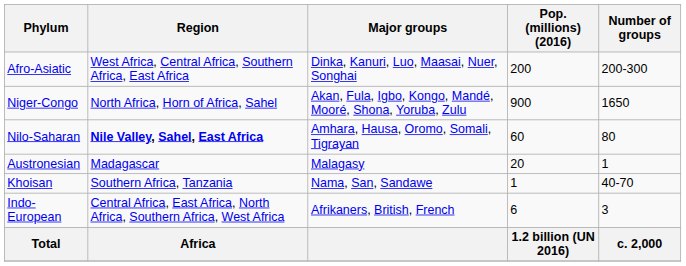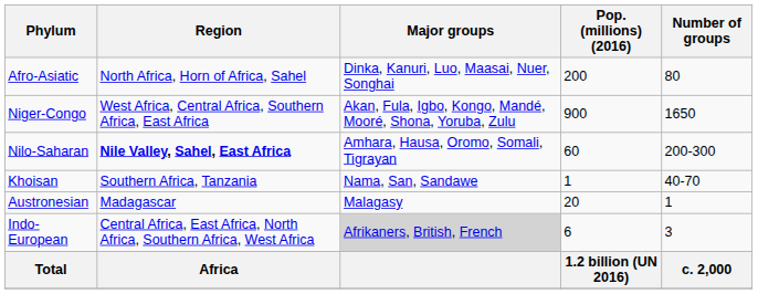 <table class = "wikitable sortable">
 <tr>
 <th>Phylum</th>
 <th>Region</th>
 <th>Major groups</th>
 <th>Pop. (millions)<br>(2016)<br></th>
 <th>Number of groups</th>
 </tr>
 <tr>
 <td><a href='#'>Afro-Asiatic</a></td>
-<td><a href='#'>West Africa</a>, <a href='#'>Central Africa</a>, <a href='#'>Southern Africa</a>, <a href='#'>East Africa</a></td>
+<td><a href='#'>North Africa</a>, <a href='#'>Horn of Africa</a>, <a href='#'>Sahel</a></td>
 <td><a href='#'>Dinka</a>, <a href='#'>Kanuri</a>, <a href='#'>Luo</a>, <a href='#'>Maasai</a>, <a href='#'>Nuer</a>, <a href='#'>Songhai</a></td>
 <td>200</td>
-<td>200-300</td>
+<td>80</td>
 </tr>
 <tr>
 <td><a href='#'>Niger-Congo</a></td>
-<td><a href='#'>North Africa</a>, <a href='#'>Horn of Africa</a>, <a href='#'>Sahel</a></td>
+<td><a href='#'>West Africa</a>, <a href='#'>Central Africa</a>, <a href='#'>Southern Africa</a>, <a href='#'>East Africa</a></td>
 <td><a href='#'>Akan</a>, <a href='#'>Fula</a>, <a href='#'>Igbo</a>, <a href='#'>Kongo</a>, <a href='#'>Mandé</a>, <a href='#'>Mooré</a>, <a href='#'>Shona</a>, <a href='#'>Yoruba</a>, <a href='#'>Zulu</a></td>
 <td>900</td>
 <td>1650</td>
 </tr>
 <tr>
 <td><a href='#'>Nilo-Saharan</a></td>
 <td><strong><a href='#'>Nile Valley</a>, <a href='#'>Sahel</a>, <a href='#'>East Africa</a></strong></td>
 <td><a href='#'>Amhara</a>, <a href='#'>Hausa</a>, <a href='#'>Oromo</a>, <a href='#'>Somali</a>, <a href='#'>Tigrayan</a></td>
 <td>60</td>
-<td>80</td>
+<td>200-300</td>
+</tr>
+<tr>
+<td><a href='#'>Khoisan</a></td>
+<td><a href='#'>Southern Africa</a>, <a href='#'>Tanzania</a></td>
+<td><a href='#'>Nama</a>, <a href='#'>San</a>, <a href='#'>Sandawe</a></td>
+<td>1</td>
+<td>40-70</td>
 </tr>
 <tr>
 <td><a href='#'>Austronesian</a></td>
 <td><a href='#'>Madagascar</a></td>
 <td><a href='#'>Malagasy</a></td>
 <td>20</td>
 <td>1</td>
 </tr>
 <tr>
-<td><a href='#'>Khoisan</a></td>
-<td><a href='#'>Southern Africa</a>, <a href='#'>Tanzania</a></td>
-<td><a href='#'>Nama</a>, <a href='#'>San</a>, <a href='#'>Sandawe</a></td>
-<td>1</td>
-<td>40-70</td>
-</tr>
-<tr>
 <td><a href='#'>Indo-European</a></td>
 <td><a href='#'>Central Africa</a>, <a href='#'>East Africa</a>, <a href='#'>North Africa</a>, <a href='#'>Southern Africa</a>, <a href='#'>West Africa</a></td>
-<td><a href='#'>Afrikaners</a>, <a href='#'>British</a>, <a href='#'>French</a></td>
+<td style="background: lightgrey;"><a href='#'>Afrikaners</a>, <a href='#'>British</a>, <a href='#'>French</a></td>
 <td>6</td>
 <td>3</td>
 </tr>
 <tr>
 <th>Total</th>
 <th>Africa</th>
 <th></th>
 <th>1.2 billion (UN 2016)</th>
 <th>c. 2,000</th>
 </tr>
 <tr>
 </tr>
 </table>
